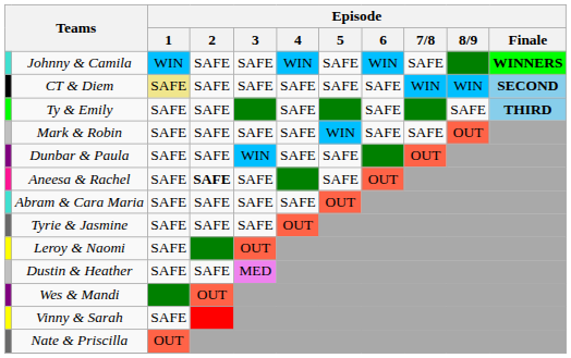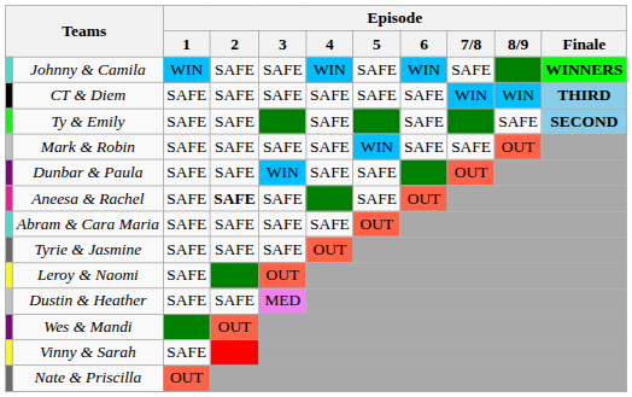 <table class="wikitable" style="text-align:center">
 <tr>
 <th rowspan=2 colspan=2>Teams</th>
 <th colspan=10>Episode</th>
 </tr>
 <tr>
 <th>1</th>
 <th>2</th>
 <th>3</th>
 <th>4</th>
 <th>5</th>
 <th>6</th>
 <th>7/8</th>
 <th>8/9</th>
 <th>Finale</th>
 </tr>
 <tr>
 <td Style="background:turquoise"></td>
 <td nowrap><em>Johnny & Camila</em></td>
 <td Style="background:deepskyblue">WIN</td>
 <td>SAFE</td>
 <td>SAFE</td>
 <td Style="background:deepskyblue">WIN</td>
 <td>SAFE</td>
 <td Style="background:deepskyblue">WIN</td>
 <td>SAFE</td>
 <td Style="background:green"></td>
 <td Style="background:lime"><strong>WINNERS</strong></td>
 </tr>
 <tr>
 <td Style="background:black"></td>
 <td><em>CT & Diem</em></td>
-<td style="background: khaki;">SAFE</td>
+<td>SAFE</td>
 <td>SAFE</td>
 <td>SAFE</td>
 <td>SAFE</td>
 <td>SAFE</td>
 <td>SAFE</td>
 <td Style="background:deepskyblue">WIN</td>
 <td Style="background:deepskyblue">WIN</td>
-<td Style="background:skyblue"><strong>SECOND</strong></td>
+<td Style="background:skyblue"><strong>THIRD</strong></td>
 </tr>
 <tr>
 <td Style="background:lime"></td>
 <td><em>Ty & Emily</em></td>
 <td>SAFE</td>
 <td>SAFE</td>
 <td Style="background:green"></td>
 <td>SAFE</td>
 <td Style="background:green"></td>
 <td>SAFE</td>
 <td Style="background:green"></td>
 <td>SAFE</td>
-<td Style="background:skyblue"><strong>THIRD</strong></td>
+<td Style="background:skyblue"><strong>SECOND</strong></td>
 </tr>
 <tr>
 <td Style="background:silver"></td>
 <td><em>Mark & Robin</em></td>
 <td>SAFE</td>
 <td>SAFE</td>
 <td>SAFE</td>
 <td>SAFE</td>
 <td Style="background:deepskyblue">WIN</td>
 <td>SAFE</td>
 <td>SAFE</td>
 <td Style="background:tomato">OUT</td>
 <td Style="background:darkgray" colspan=3></td>
 </tr>
 <tr>
 <td Style="background:purple"></td>
 <td><em>Dunbar & Paula</em></td>
 <td>SAFE</td>
 <td>SAFE</td>
 <td Style="background:deepskyblue">WIN</td>
 <td>SAFE</td>
 <td>SAFE</td>
 <td Style="background:green"></td>
 <td Style="background:tomato">OUT</td>
 <td Style="background:darkgray" colspan=3></td>
 </tr>
 <tr>
 <td Style="background:deeppink"></td>
 <td><em>Aneesa & Rachel</em></td>
 <td>SAFE</td>
 <td><strong>SAFE</strong></td>
 <td>SAFE</td>
 <td Style="background:green"></td>
 <td>SAFE</td>
 <td Style="background:tomato">OUT</td>
 <td Style="background:darkgray" colspan=4></td>
 </tr>
 <tr>
 <td Style="background:turquoise"></td>
 <td nowrap><em>Abram & Cara Maria</em></td>
 <td>SAFE</td>
 <td>SAFE</td>
 <td>SAFE</td>
 <td>SAFE</td>
 <td Style="background:tomato">OUT</td>
 <td Style="background:darkgray" colspan=5></td>
 </tr>
 <tr>
 <td Style="background:dimgray"></td>
 <td><em>Tyrie & Jasmine</em></td>
 <td>SAFE</td>
 <td>SAFE</td>
 <td>SAFE</td>
 <td Style="background:tomato">OUT</td>
 <td Style="background:darkgray" colspan=6></td>
 </tr>
 <tr>
 <td Style="background:yellow"></td>
 <td><em>Leroy & Naomi</em></td>
 <td>SAFE</td>
 <td Style="background:green"></td>
 <td Style="background:tomato">OUT</td>
 <td Style="background:darkgray" colspan=7></td>
 </tr>
 <tr>
 <td Style="background:silver"></td>
 <td><em>Dustin & Heather</em></td>
 <td>SAFE</td>
 <td>SAFE</td>
 <td Style="background:violet">MED</td>
 <td Style="background:darkgray" colspan=7></td>
 </tr>
 <tr>
 <td Style="background:purple"></td>
 <td><em>Wes & Mandi</em></td>
 <td Style="background:green"></td>
 <td Style="background:tomato">OUT</td>
 <td Style="background:darkgray" colspan=8></td>
 </tr>
 <tr>
 <td Style="background:yellow"></td>
 <td><em>Vinny & Sarah</em></td>
 <td>SAFE</td>
 <td Style="background:red"></td>
 <td Style="background:darkgray" colspan=8></td>
 </tr>
 <tr>
 <td Style="background:dimgray"></td>
 <td><em>Nate & Priscilla</em></td>
 <td Style="background:tomato">OUT</td>
 <td Style="background:darkgray" colspan=9></td>
 </tr>
 <tr>
 </tr>
 </table>
